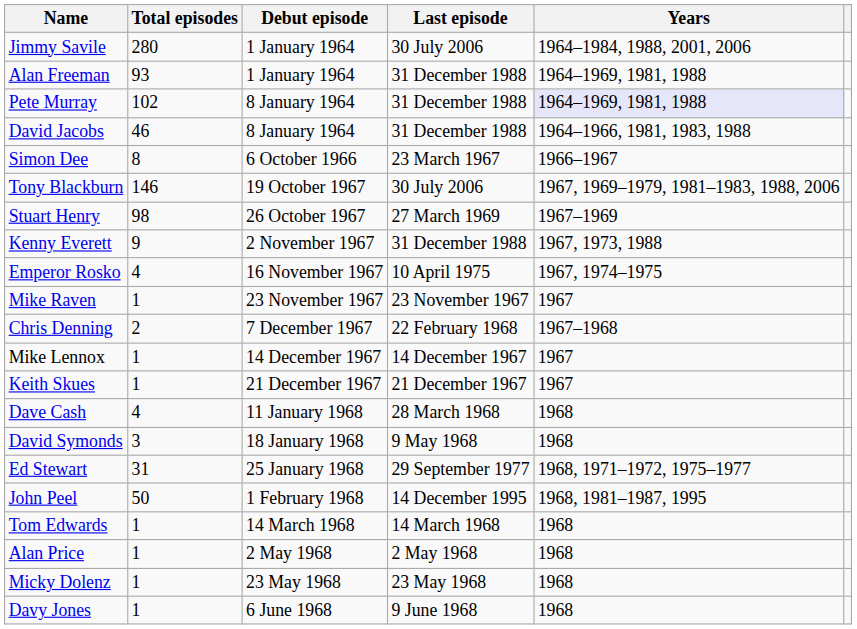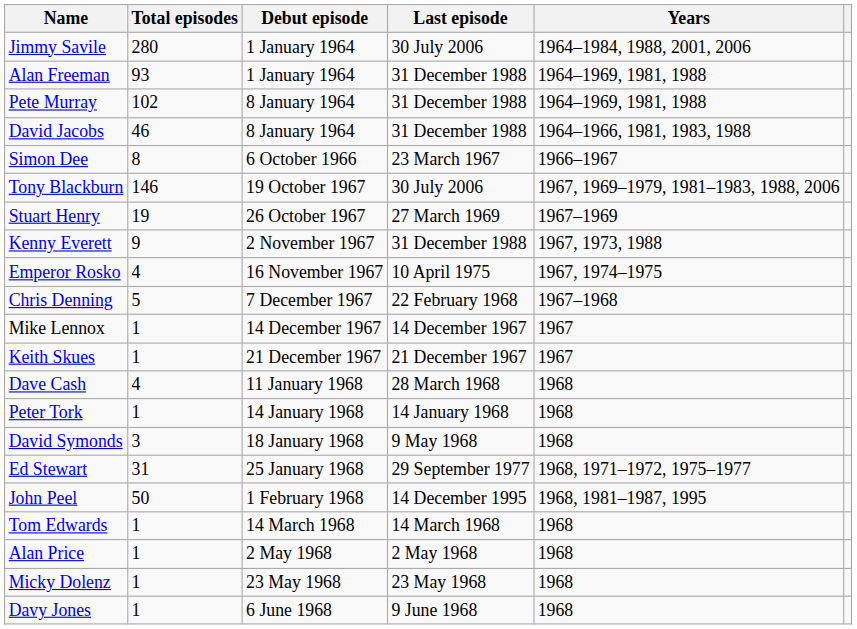 <table class="wikitable sortable">
 <tr>
 <th>Name</th>
 <th>Total episodes</th>
 <th>Debut episode</th>
 <th>Last episode</th>
 <th>Years</th>
 <th></th>
 </tr>
 <tr>
 <td><a href='#'>Jimmy Savile</a></td>
 <td>280</td>
 <td>1 January 1964</td>
 <td>30 July 2006</td>
 <td>1964–1984, 1988, 2001, 2006</td>
 <td></td>
 </tr>
 <tr>
 <td><a href='#'>Alan Freeman</a></td>
 <td>93</td>
 <td>1 January 1964</td>
 <td>31 December 1988</td>
 <td>1964–1969, 1981, 1988</td>
 <td></td>
 </tr>
 <tr>
 <td><a href='#'>Pete Murray</a></td>
 <td>102</td>
 <td>8 January 1964</td>
 <td>31 December 1988</td>
-<td style="background: lavender;">1964–1969, 1981, 1988</td>
+<td>1964–1969, 1981, 1988</td>
 <td></td>
 </tr>
 <tr>
 <td><a href='#'>David Jacobs</a></td>
 <td>46</td>
 <td>8 January 1964</td>
 <td>31 December 1988</td>
 <td>1964–1966, 1981, 1983, 1988</td>
 <td></td>
 </tr>
 <tr>
 <td><a href='#'>Simon Dee</a></td>
 <td>8</td>
 <td>6 October 1966</td>
 <td>23 March 1967</td>
 <td>1966–1967</td>
 <td></td>
 </tr>
 <tr>
 <td><a href='#'>Tony Blackburn</a></td>
 <td>146</td>
 <td>19 October 1967</td>
 <td>30 July 2006</td>
 <td>1967, 1969–1979, 1981–1983, 1988, 2006</td>
 <td></td>
 </tr>
 <tr>
 <td><a href='#'>Stuart Henry</a></td>
-<td>98</td>
+<td>19</td>
 <td>26 October 1967</td>
 <td>27 March 1969</td>
 <td>1967–1969</td>
 <td></td>
 </tr>
 <tr>
 <td><a href='#'>Kenny Everett</a></td>
 <td>9</td>
 <td>2 November 1967</td>
 <td>31 December 1988</td>
 <td>1967, 1973, 1988</td>
 <td></td>
 </tr>
 <tr>
 <td><a href='#'>Emperor Rosko</a></td>
 <td>4</td>
 <td>16 November 1967</td>
 <td>10 April 1975</td>
 <td>1967, 1974–1975</td>
 <td></td>
 </tr>
 <tr>
-<td><a href='#'>Mike Raven</a></td>
-<td>1</td>
-<td>23 November 1967</td>
-<td>23 November 1967</td>
-<td>1967</td>
-<td></td>
-</tr>
-<tr>
 <td><a href='#'>Chris Denning</a></td>
-<td>2</td>
+<td>5</td>
 <td>7 December 1967</td>
 <td>22 February 1968</td>
 <td>1967–1968</td>
 <td></td>
 </tr>
 <tr>
 <td>Mike Lennox</td>
 <td>1</td>
 <td>14 December 1967</td>
 <td>14 December 1967</td>
 <td>1967</td>
 <td></td>
 </tr>
 <tr>
 <td><a href='#'>Keith Skues</a></td>
 <td>1</td>
 <td>21 December 1967</td>
 <td>21 December 1967</td>
 <td>1967</td>
 <td></td>
 </tr>
 <tr>
 <td><a href='#'>Dave Cash</a></td>
 <td>4</td>
 <td>11 January 1968</td>
 <td>28 March 1968</td>
+<td>1968</td>
+<td></td>
+</tr>
+<tr>
+<td><a href='#'>Peter Tork</a></td>
+<td>1</td>
+<td>14 January 1968</td>
+<td>14 January 1968</td>
 <td>1968</td>
 <td></td>
 </tr>
 <tr>
 <td><a href='#'>David Symonds</a></td>
 <td>3</td>
 <td>18 January 1968</td>
 <td>9 May 1968</td>
 <td>1968</td>
 <td></td>
 </tr>
 <tr>
 <td><a href='#'>Ed Stewart</a></td>
 <td>31</td>
 <td>25 January 1968</td>
 <td>29 September 1977</td>
 <td>1968, 1971–1972, 1975–1977</td>
 <td></td>
 </tr>
 <tr>
 <td><a href='#'>John Peel</a></td>
 <td>50</td>
 <td>1 February 1968</td>
 <td>14 December 1995</td>
 <td>1968, 1981–1987, 1995</td>
 <td></td>
 </tr>
 <tr>
 <td><a href='#'>Tom Edwards</a></td>
 <td>1</td>
 <td>14 March 1968</td>
 <td>14 March 1968</td>
 <td>1968</td>
 <td></td>
 </tr>
 <tr>
 <td><a href='#'>Alan Price</a></td>
 <td>1</td>
 <td>2 May 1968</td>
 <td>2 May 1968</td>
 <td>1968</td>
 <td></td>
 </tr>
 <tr>
 <td><a href='#'>Micky Dolenz</a></td>
 <td>1</td>
 <td>23 May 1968</td>
 <td>23 May 1968</td>
 <td>1968</td>
 <td></td>
 </tr>
 <tr>
 <td><a href='#'>Davy Jones</a></td>
 <td>1</td>
 <td>6 June 1968</td>
 <td>9 June 1968</td>
 <td>1968</td>
 <td></td>
 </tr>
 </table>
